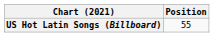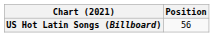 <table class="wikitable plainrowheaders" style="text-align:center">
 <tr>
 <th scope="col">Chart (2021)</th>
 <th scope="col">Position</th>
 </tr>
 <tr>
 <th scope="row">US Hot Latin Songs (<em>Billboard</em>)</th>
-<td>55</td>
+<td>56</td>
 </tr>
 </table>
